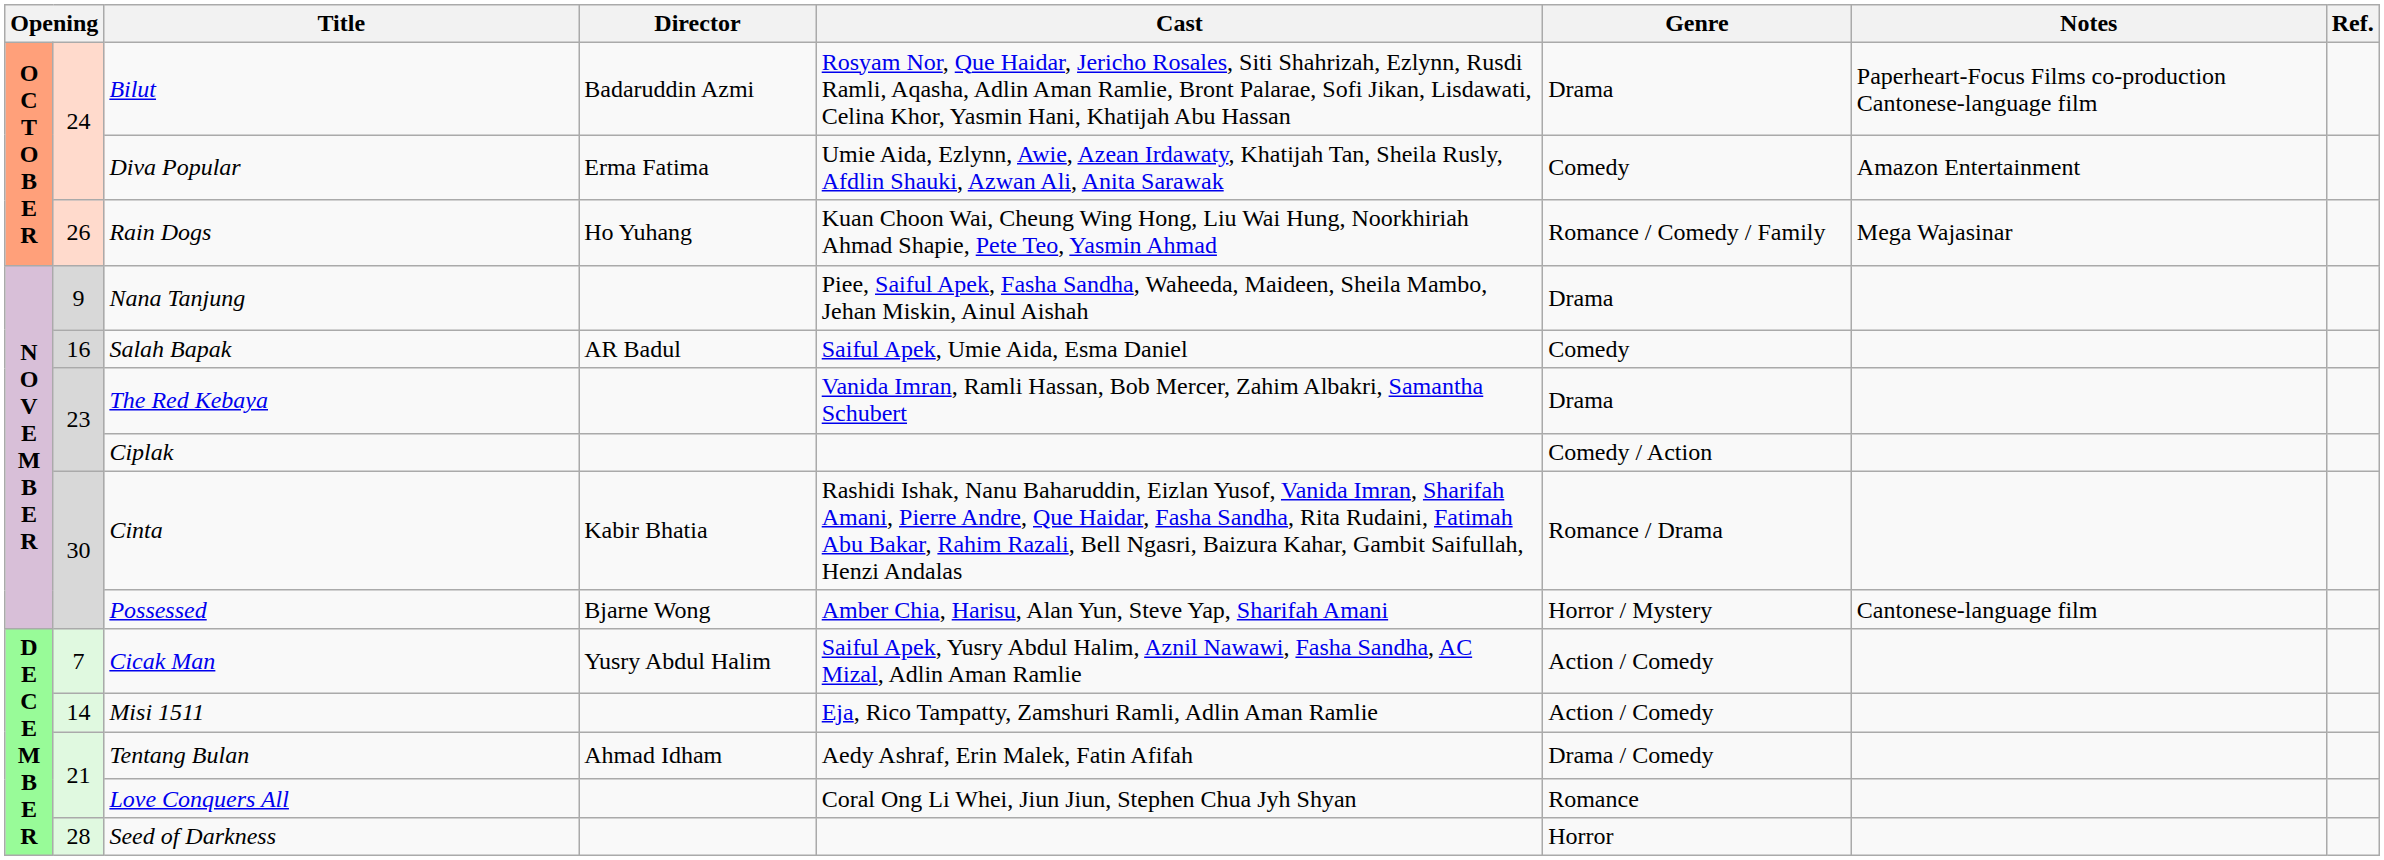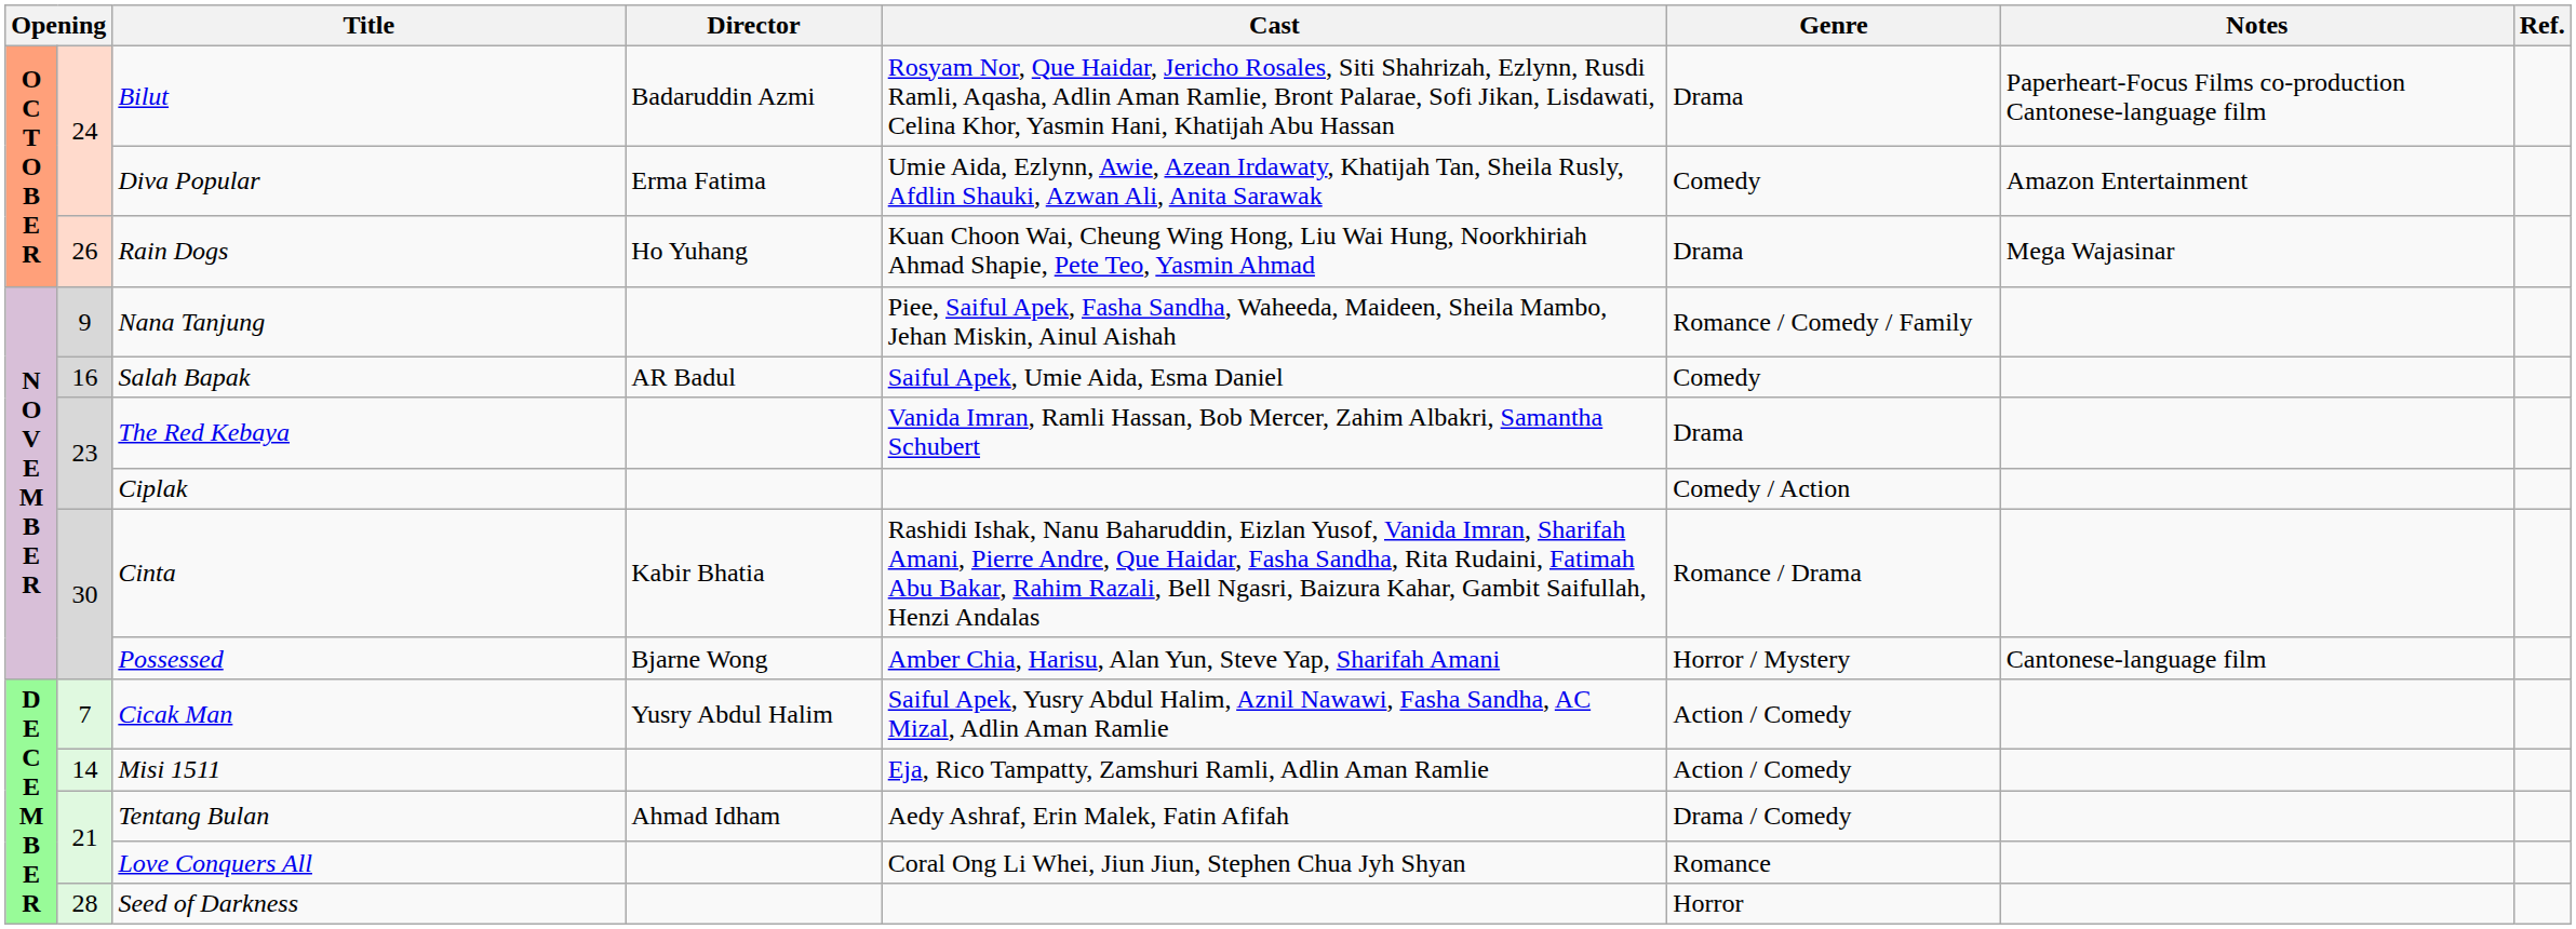 <table class="wikitable" width="100%">
 <tr>
 <th colspan="2">Opening</th>
 <th style="width:20%;">Title</th>
 <th style="width:10%;">Director</th>
 <th>Cast</th>
 <th style="width:13%">Genre</th>
 <th style="width:20%">Notes</th>
 <th>Ref.</th>
 </tr>
 <tr>
 <th rowspan=3 style="text-align:center; background:#ffa07a;">O<br>C<br>T<br>O<br>B<br>E<br>R</th>
 <td rowspan=2 style="text-align:center; background:#ffdacc;">24</td>
 <td><em><a href='#'>Bilut</a></em></td>
 <td>Badaruddin Azmi</td>
 <td><a href='#'>Rosyam Nor</a>, <a href='#'>Que Haidar</a>, <a href='#'>Jericho Rosales</a>, Siti Shahrizah, Ezlynn, Rusdi Ramli, Aqasha, Adlin Aman Ramlie, Bront Palarae, Sofi Jikan, Lisdawati, Celina Khor, Yasmin Hani, Khatijah Abu Hassan</td>
 <td>Drama</td>
 <td>Paperheart-Focus Films co-production<br>Cantonese-language film</td>
 <td></td>
 </tr>
 <tr>
 <td><em>Diva Popular</em></td>
 <td>Erma Fatima</td>
 <td>Umie Aida, Ezlynn, <a href='#'>Awie</a>, <a href='#'>Azean Irdawaty</a>, Khatijah Tan, Sheila Rusly, <a href='#'>Afdlin Shauki</a>, <a href='#'>Azwan Ali</a>, <a href='#'>Anita Sarawak</a></td>
 <td>Comedy</td>
 <td>Amazon Entertainment</td>
 <td></td>
 </tr>
 <tr>
 <td rowspan=1 style="text-align:center; background:#ffdacc;">26</td>
 <td><em>Rain Dogs</em></td>
 <td>Ho Yuhang</td>
 <td>Kuan Choon Wai, Cheung Wing Hong, Liu Wai Hung, Noorkhiriah Ahmad Shapie, <a href='#'>Pete Teo</a>, <a href='#'>Yasmin Ahmad</a></td>
-<td>Romance / Comedy / Family</td>
+<td>Drama</td>
 <td>Mega Wajasinar</td>
 <td></td>
 </tr>
 <tr>
 <th rowspan=6 style="text-align:center; background:thistle;">N<br>O<br>V<br>E<br>M<br>B<br>E<br>R</th>
 <td rowspan=1 style="text-align:center; background:#d8d8d8;">9</td>
 <td><em>Nana Tanjung</em></td>
 <td></td>
 <td>Piee, <a href='#'>Saiful Apek</a>, <a href='#'>Fasha Sandha</a>, Waheeda, Maideen, Sheila Mambo, Jehan Miskin, Ainul Aishah</td>
-<td>Drama</td>
+<td>Romance / Comedy / Family</td>
 <td></td>
 <td></td>
 </tr>
 <tr>
 <td rowspan=1 style="text-align:center; background:#d8d8d8;">16</td>
 <td><em>Salah Bapak</em></td>
 <td>AR Badul</td>
 <td><a href='#'>Saiful Apek</a>, Umie Aida, Esma Daniel</td>
 <td>Comedy</td>
 <td></td>
 <td></td>
 </tr>
 <tr>
 <td rowspan=2 style="text-align:center; background:#d8d8d8;">23</td>
 <td><em><a href='#'>The Red Kebaya</a></em></td>
 <td></td>
 <td><a href='#'>Vanida Imran</a>, Ramli Hassan, Bob Mercer, Zahim Albakri, <a href='#'>Samantha Schubert</a></td>
 <td>Drama</td>
 <td></td>
 <td></td>
 </tr>
 <tr>
 <td><em>Ciplak</em></td>
 <td></td>
 <td></td>
 <td>Comedy / Action</td>
 <td></td>
 <td></td>
 </tr>
 <tr>
 <td rowspan=2 style="text-align:center; background:#d8d8d8;">30</td>
 <td><em>Cinta</em></td>
 <td>Kabir Bhatia</td>
 <td>Rashidi Ishak, Nanu Baharuddin, Eizlan Yusof, <a href='#'>Vanida Imran</a>, <a href='#'>Sharifah Amani</a>, <a href='#'>Pierre Andre</a>, <a href='#'>Que Haidar</a>, <a href='#'>Fasha Sandha</a>, Rita Rudaini, <a href='#'>Fatimah Abu Bakar</a>, <a href='#'>Rahim Razali</a>, Bell Ngasri, Baizura Kahar, Gambit Saifullah, Henzi Andalas</td>
 <td>Romance / Drama</td>
 <td></td>
 <td></td>
 </tr>
 <tr>
 <td><em><a href='#'>Possessed</a></em></td>
 <td>Bjarne Wong</td>
 <td><a href='#'>Amber Chia</a>, <a href='#'>Harisu</a>, Alan Yun, Steve Yap, <a href='#'>Sharifah Amani</a></td>
 <td>Horror / Mystery</td>
 <td>Cantonese-language film</td>
 <td></td>
 </tr>
 <tr>
 <th rowspan=5 style="text-align:center; background:#98fb98;">D<br>E<br>C<br>E<br>M<br>B<br>E<br>R</th>
 <td rowspan=1 style="text-align:center; background:#e0f9e0;">7</td>
 <td><em><a href='#'>Cicak Man</a></em></td>
 <td>Yusry Abdul Halim</td>
 <td><a href='#'>Saiful Apek</a>, Yusry Abdul Halim, <a href='#'>Aznil Nawawi</a>, <a href='#'>Fasha Sandha</a>, <a href='#'>AC Mizal</a>, Adlin Aman Ramlie</td>
 <td>Action / Comedy</td>
 <td></td>
 <td></td>
 </tr>
 <tr>
 <td rowspan=1 style="text-align:center; background:#e0f9e0;">14</td>
 <td><em>Misi 1511</em></td>
 <td></td>
 <td><a href='#'>Eja</a>, Rico Tampatty, Zamshuri Ramli, Adlin Aman Ramlie</td>
 <td>Action / Comedy</td>
 <td></td>
 <td></td>
 </tr>
 <tr>
 <td rowspan=2 style="text-align:center; background:#e0f9e0;">21</td>
 <td><em>Tentang Bulan</em></td>
 <td>Ahmad Idham</td>
 <td>Aedy Ashraf, Erin Malek, Fatin Afifah</td>
 <td>Drama / Comedy</td>
 <td></td>
 <td></td>
 </tr>
 <tr>
 <td><em><a href='#'>Love Conquers All</a></em></td>
 <td></td>
 <td>Coral Ong Li Whei, Jiun Jiun, Stephen Chua Jyh Shyan</td>
 <td>Romance</td>
 <td></td>
 <td></td>
 </tr>
 <tr>
 <td rowspan=1 style="text-align:center; background:#e0f9e0;">28</td>
 <td><em>Seed of Darkness</em></td>
 <td></td>
 <td></td>
 <td>Horror</td>
 <td></td>
 <td></td>
 </tr>
 </table>
